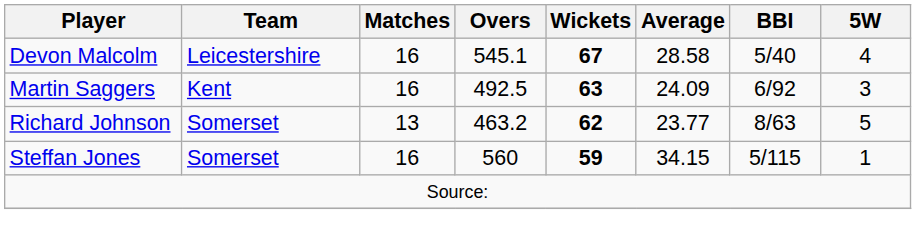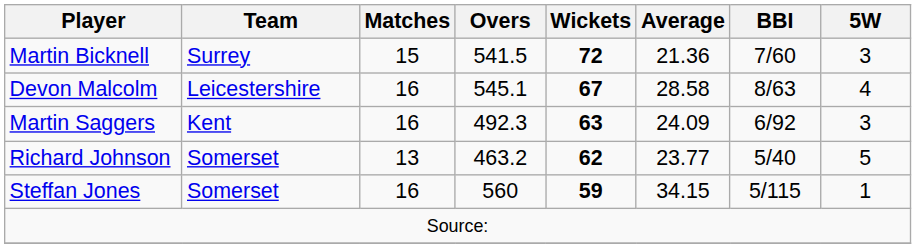 <table class="wikitable" style="text-align:center;">
 <tr>
 <th width=125>Player</th>
 <th width=125>Team</th>
 <th width=60>Matches</th>
 <th width=60>Overs</th>
 <th width=60>Wickets</th>
 <th width=60>Average</th>
 <th width=60>BBI</th>
 <th width=60>5W</th>
 </tr>
 <tr>
+<td align="left"><a href='#'>Martin Bicknell</a></td>
+<td align="left"><a href='#'>Surrey</a></td>
+<td>15</td>
+<td>541.5</td>
+<td><strong>72</strong></td>
+<td>21.36</td>
+<td>7/60</td>
+<td>3</td>
+</tr>
+<tr>
 <td align="left"><a href='#'>Devon Malcolm</a></td>
 <td align="left"><a href='#'>Leicestershire</a></td>
 <td>16</td>
 <td>545.1</td>
 <td><strong>67</strong></td>
 <td>28.58</td>
-<td>5/40</td>
+<td>8/63</td>
 <td>4</td>
 </tr>
 <tr>
 <td align="left"><a href='#'>Martin Saggers</a></td>
 <td align="left"><a href='#'>Kent</a></td>
 <td>16</td>
-<td>492.5</td>
+<td>492.3</td>
 <td><strong>63</strong></td>
 <td>24.09</td>
 <td>6/92</td>
 <td>3</td>
 </tr>
 <tr>
 <td align="left"><a href='#'>Richard Johnson</a></td>
 <td align="left"><a href='#'>Somerset</a></td>
 <td>13</td>
 <td>463.2</td>
 <td><strong>62</strong></td>
 <td>23.77</td>
-<td>8/63</td>
+<td>5/40</td>
 <td>5</td>
 </tr>
 <tr>
 <td align="left"><a href='#'>Steffan Jones</a></td>
 <td align="left"><a href='#'>Somerset</a></td>
 <td>16</td>
 <td>560</td>
 <td><strong>59</strong></td>
 <td>34.15</td>
 <td>5/115</td>
 <td>1</td>
 </tr>
 <tr>
 <td colspan=8><small>Source:</small></td>
 </tr>
 <tr>
 </tr>
 </table>
